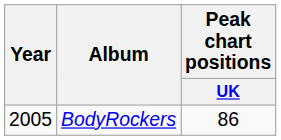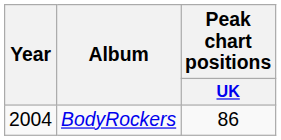 <table class="wikitable" style="text-align:center;">
 <tr>
 <th rowspan="2">Year</th>
 <th rowspan="2">Album</th>
 <th colspan="1">Peak chart positions</th>
 </tr>
 <tr style="font-size:smaller;">
 <th width="30"><a href='#'>UK</a><br></th>
 </tr>
 <tr>
-<td>2005</td>
+<td>2004</td>
 <td align="left"><em><a href='#'>BodyRockers</a></em></td>
 <td>86</td>
 </tr>
 </table>
